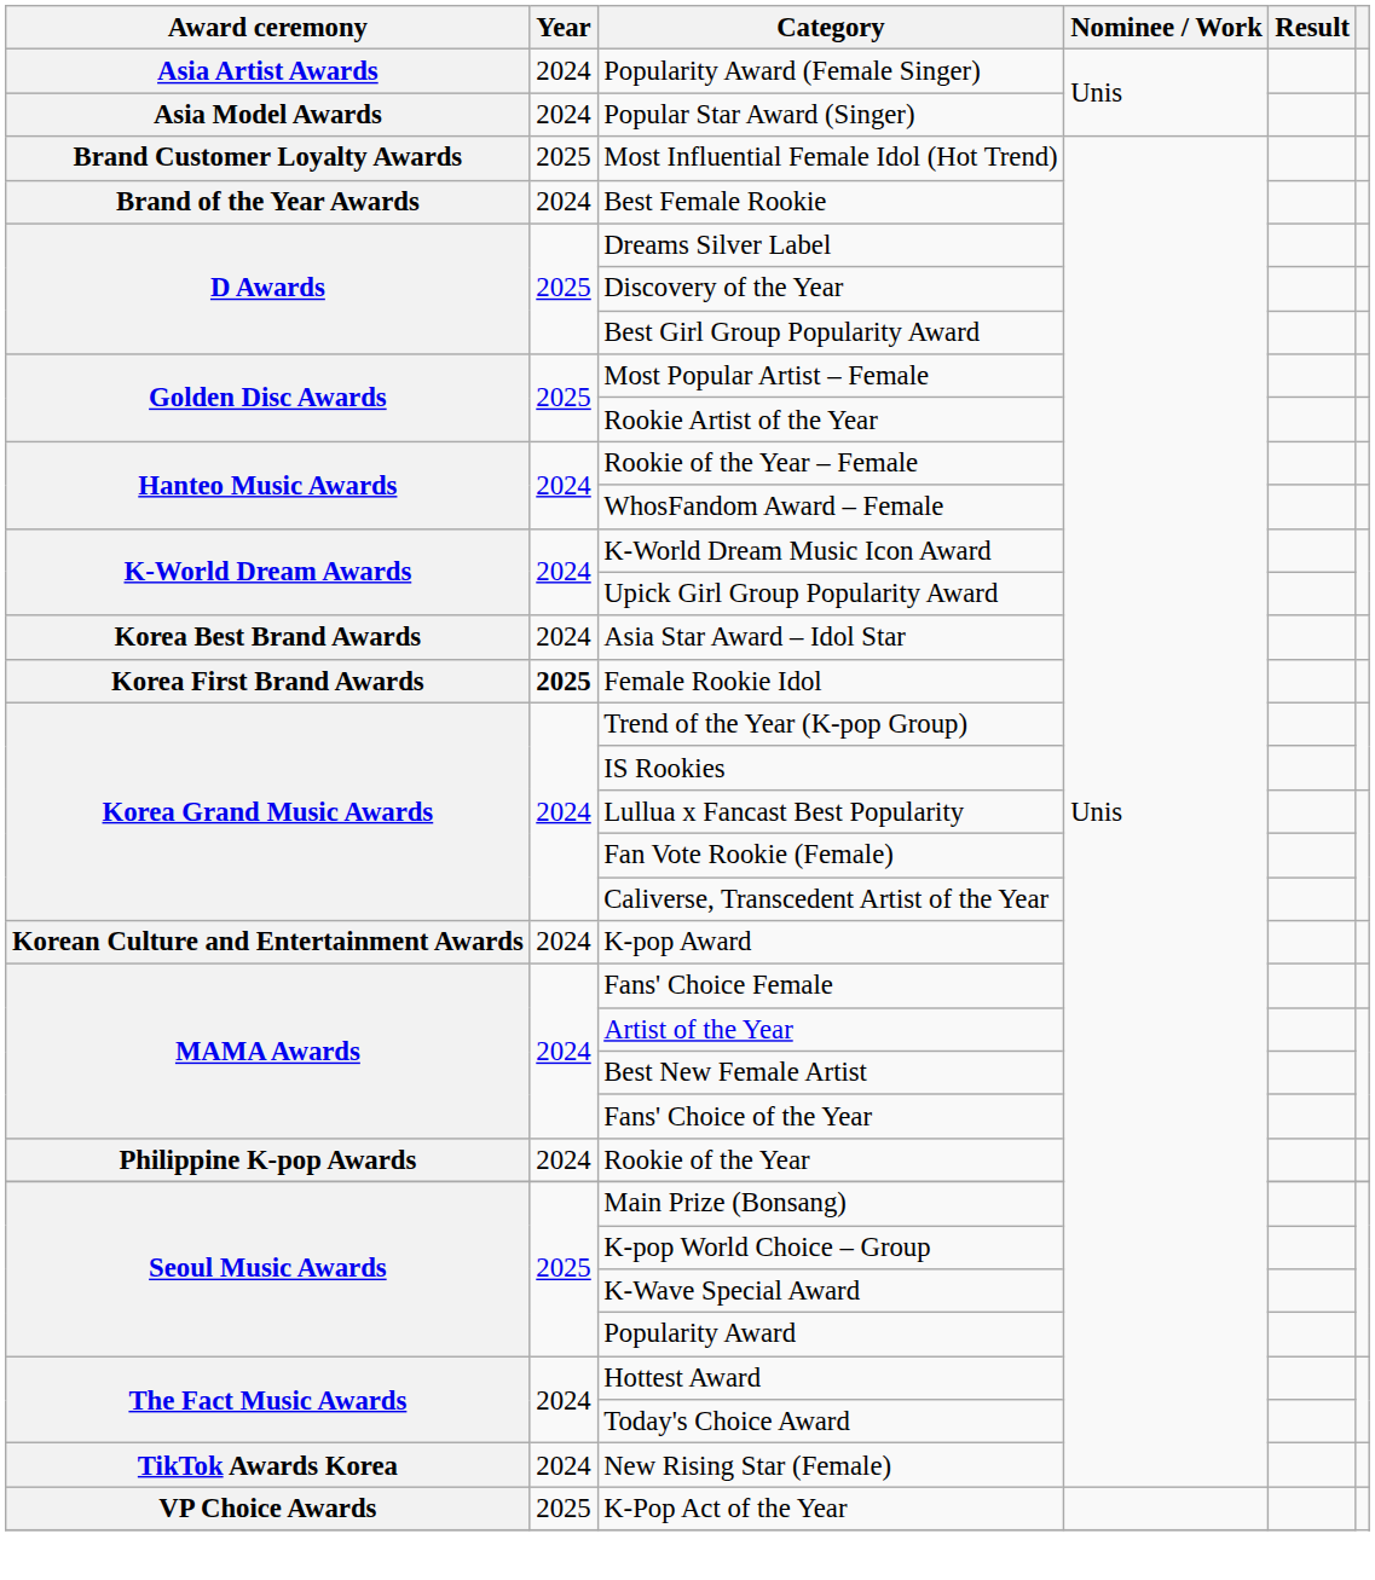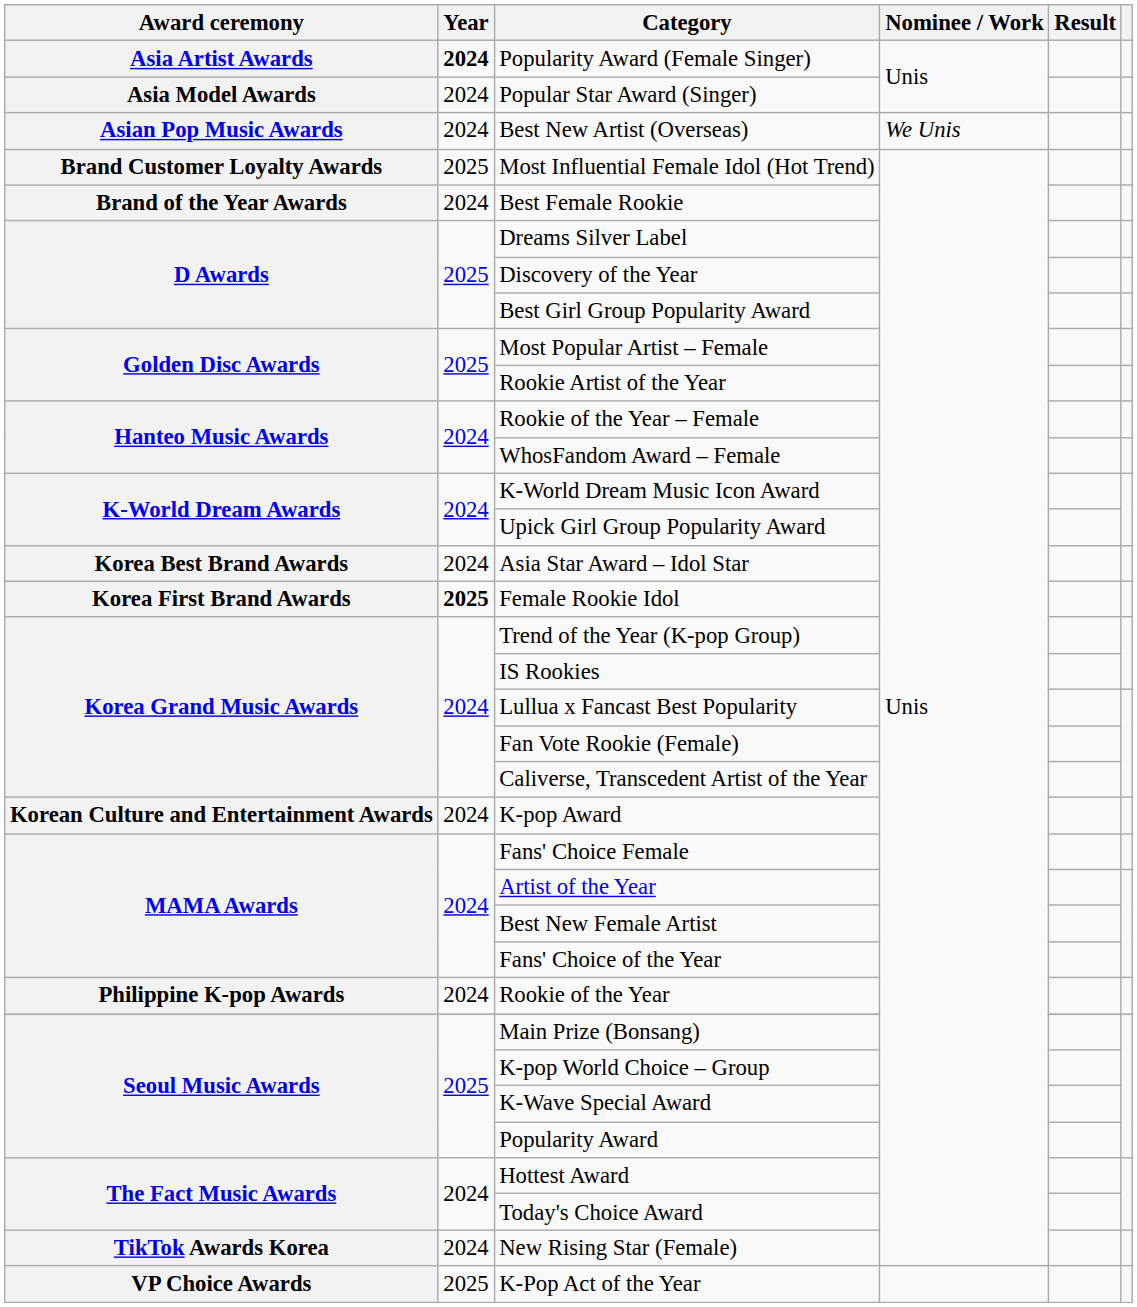 <table class="wikitable plainrowheaders sortable">
 <tr>
 <th scope="col">Award ceremony </th>
 <th scope="col">Year</th>
 <th scope="col">Category </th>
 <th scope="col">Nominee / Work</th>
 <th scope="col">Result</th>
 <th scope="col" class="unsortable"></th>
 </tr>
 <tr>
 <th scope="row"><a href='#'>Asia Artist Awards</a></th>
-<td style="text-align:center">2024</td>
+<td style="text-align:center"><strong>2024</strong></td>
 <td>Popularity Award (Female Singer)</td>
 <td rowspan="2">Unis</td>
 <td></td>
 <td style="text-align:center"></td>
 </tr>
 <tr>
 <th scope="row">Asia Model Awards</th>
 <td style="text-align:center">2024</td>
 <td>Popular Star Award (Singer)</td>
+<td></td>
+<td style="text-align:center"></td>
+</tr>
+<tr>
+<th scope="row"><a href='#'>Asian Pop Music Awards</a></th>
+<td style="text-align:center">2024</td>
+<td>Best New Artist (Overseas)</td>
+<td><em>We Unis</em></td>
 <td></td>
 <td style="text-align:center"></td>
 </tr>
 <tr>
 <th scope="row">Brand Customer Loyalty Awards</th>
 <td style="text-align:center">2025</td>
 <td>Most Influential Female Idol (Hot Trend)</td>
 <td rowspan="32">Unis</td>
 <td></td>
 <td style="text-align:center"></td>
 </tr>
 <tr>
 <th scope="row">Brand of the Year Awards</th>
 <td style="text-align:center">2024</td>
 <td>Best Female Rookie</td>
 <td></td>
 <td style="text-align:center"></td>
 </tr>
 <tr>
 <th scope="row" rowspan="3"><a href='#'>D Awards</a></th>
 <td style="text-align:center" rowspan="3"><a href='#'>2025</a></td>
 <td>Dreams Silver Label</td>
 <td></td>
 <td style="text-align:center"></td>
 </tr>
 <tr>
 <td>Discovery of the Year</td>
 <td></td>
 <td style="text-align:center"></td>
 </tr>
 <tr>
 <td>Best Girl Group Popularity Award</td>
 <td></td>
 <td style="text-align:center"></td>
 </tr>
 <tr>
 <th scope="row" rowspan="2"><a href='#'>Golden Disc Awards</a></th>
 <td rowspan="2" style="text-align:center"><a href='#'>2025</a></td>
 <td>Most Popular Artist – Female</td>
 <td></td>
 <td style="text-align:center"></td>
 </tr>
 <tr>
 <td>Rookie Artist of the Year</td>
 <td></td>
 <td style="text-align:center"></td>
 </tr>
 <tr>
 <th scope="row" rowspan="2"><a href='#'>Hanteo Music Awards</a></th>
 <td style="text-align:center" rowspan="2"><a href='#'>2024</a></td>
 <td>Rookie of the Year – Female</td>
 <td></td>
 <td style="text-align:center"></td>
 </tr>
 <tr>
 <td>WhosFandom Award – Female</td>
 <td></td>
 <td style="text-align:center"></td>
 </tr>
 <tr>
 <th scope="row" rowspan="2"><a href='#'>K-World Dream Awards</a></th>
 <td rowspan="2" style="text-align:center"><a href='#'>2024</a></td>
 <td>K-World Dream Music Icon Award</td>
 <td></td>
 <td rowspan="2" style="text-align:center"></td>
 </tr>
 <tr>
 <td>Upick Girl Group Popularity Award</td>
 <td></td>
 </tr>
 <tr>
 <th scope="row">Korea Best Brand Awards</th>
 <td style="text-align:center">2024</td>
 <td>Asia Star Award – Idol Star</td>
 <td></td>
 <td style="text-align:center"></td>
 </tr>
 <tr>
 <th scope="row">Korea First Brand Awards</th>
 <td style="text-align:center"><strong>2025</strong></td>
 <td>Female Rookie Idol</td>
 <td></td>
 <td style="text-align:center"></td>
 </tr>
 <tr>
 <th scope="row" rowspan="5"><a href='#'>Korea Grand Music Awards</a></th>
 <td rowspan="5" style="text-align:center"><a href='#'>2024</a></td>
 <td>Trend of the Year (K-pop Group)</td>
 <td></td>
 <td rowspan="2" style="text-align:center"></td>
 </tr>
 <tr>
 <td>IS Rookies</td>
 <td></td>
 </tr>
 <tr>
 <td>Lullua x Fancast Best Popularity</td>
 <td></td>
 <td rowspan="3" style="text-align:center"></td>
 </tr>
 <tr>
 <td>Fan Vote Rookie (Female)</td>
 <td></td>
 </tr>
 <tr>
 <td>Caliverse, Transcedent Artist of the Year</td>
 <td></td>
 </tr>
 <tr>
 <th scope="row">Korean Culture and Entertainment Awards</th>
 <td style="text-align:center">2024</td>
 <td>K-pop Award</td>
 <td></td>
 <td style="text-align:center"></td>
 </tr>
 <tr>
 <th scope="row" rowspan="4"><a href='#'>MAMA Awards</a></th>
 <td rowspan="4" style="text-align:center"><a href='#'>2024</a></td>
 <td>Fans' Choice Female</td>
 <td></td>
 <td style="text-align:center"></td>
 </tr>
 <tr>
 <td><a href='#'>Artist of the Year</a></td>
 <td></td>
 <td rowspan="3" style="text-align:center"></td>
 </tr>
 <tr>
 <td>Best New Female Artist</td>
 <td></td>
 </tr>
 <tr>
 <td>Fans' Choice of the Year</td>
 <td></td>
 </tr>
 <tr>
 <th scope="row">Philippine K-pop Awards</th>
 <td style="text-align:center">2024</td>
 <td>Rookie of the Year</td>
 <td></td>
 <td style="text-align:center"></td>
 </tr>
 <tr>
 </tr>
 <tr>
 <th scope="row" rowspan="4"><a href='#'>Seoul Music Awards</a></th>
 <td rowspan="4" style="text-align:center"><a href='#'>2025</a></td>
 <td>Main Prize (Bonsang)</td>
 <td></td>
 <td style="text-align:center" rowspan="4"></td>
 </tr>
 <tr>
 <td>K-pop World Choice – Group</td>
 <td></td>
 </tr>
 <tr>
 <td>K-Wave Special Award</td>
 <td></td>
 </tr>
 <tr>
 <td>Popularity Award</td>
 <td></td>
 </tr>
 <tr>
 <th scope="row" rowspan="2"><a href='#'>The Fact Music Awards</a></th>
 <td rowspan="2" style="text-align:center">2024</td>
 <td>Hottest Award</td>
 <td></td>
 <td rowspan="2" style="text-align:center"></td>
 </tr>
 <tr>
 <td>Today's Choice Award</td>
 <td></td>
 </tr>
 <tr>
 <th scope="row"><a href='#'>TikTok</a> Awards Korea</th>
 <td style="text-align:center">2024</td>
 <td>New Rising Star (Female)</td>
 <td></td>
 <td style="text-align:center"></td>
 </tr>
 <tr>
 <th scope="row">VP Choice Awards</th>
 <td style="text-align:center">2025</td>
 <td>K-Pop Act of the Year</td>
 <td></td>
 <td style="text-align:center"></td>
 </tr>
 <tr>
 </tr>
 </table>
